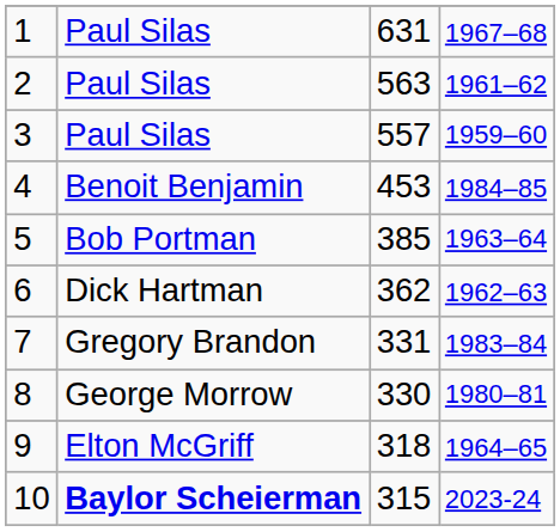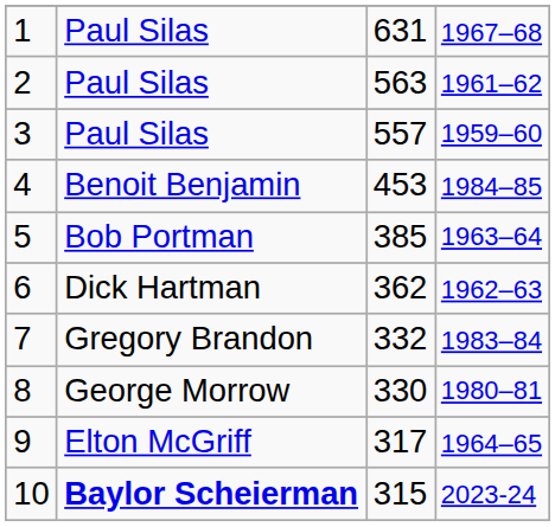 <table class="wikitable">
 <tr>
 </tr>
 <tr>
 <td>1</td>
 <td><a href='#'>Paul Silas</a></td>
 <td>631</td>
 <td style="font-size:80%;"><a href='#'>1967–68</a></td>
 </tr>
 <tr>
 <td>2</td>
 <td><a href='#'>Paul Silas</a></td>
 <td>563</td>
 <td style="font-size:80%;"><a href='#'>1961–62</a></td>
 </tr>
 <tr>
 <td>3</td>
 <td><a href='#'>Paul Silas</a></td>
 <td>557</td>
 <td style="font-size:80%;"><a href='#'>1959–60</a></td>
 </tr>
 <tr>
 <td>4</td>
 <td><a href='#'>Benoit Benjamin</a></td>
 <td>453</td>
 <td style="font-size:80%;"><a href='#'>1984–85</a></td>
 </tr>
 <tr>
 <td>5</td>
 <td><a href='#'>Bob Portman</a></td>
 <td>385</td>
 <td style="font-size:80%;"><a href='#'>1963–64</a></td>
 </tr>
 <tr>
 <td>6</td>
 <td>Dick Hartman</td>
 <td>362</td>
 <td style="font-size:80%;"><a href='#'>1962–63</a></td>
 </tr>
 <tr>
 <td>7</td>
 <td>Gregory Brandon</td>
-<td>331</td>
+<td>332</td>
 <td style="font-size:80%;"><a href='#'>1983–84</a></td>
 </tr>
 <tr>
 <td>8</td>
 <td>George Morrow</td>
 <td>330</td>
 <td style="font-size:80%;"><a href='#'>1980–81</a></td>
 </tr>
 <tr>
 <td>9</td>
 <td><a href='#'>Elton McGriff</a></td>
-<td>318</td>
+<td>317</td>
 <td style="font-size:80%;"><a href='#'>1964–65</a></td>
 </tr>
 <tr>
 <td>10</td>
 <td><strong><a href='#'>Baylor Scheierman</a></strong></td>
 <td>315</td>
 <td style="font-size:80%;"><a href='#'>2023-24</a></td>
 </tr>
 </table>
